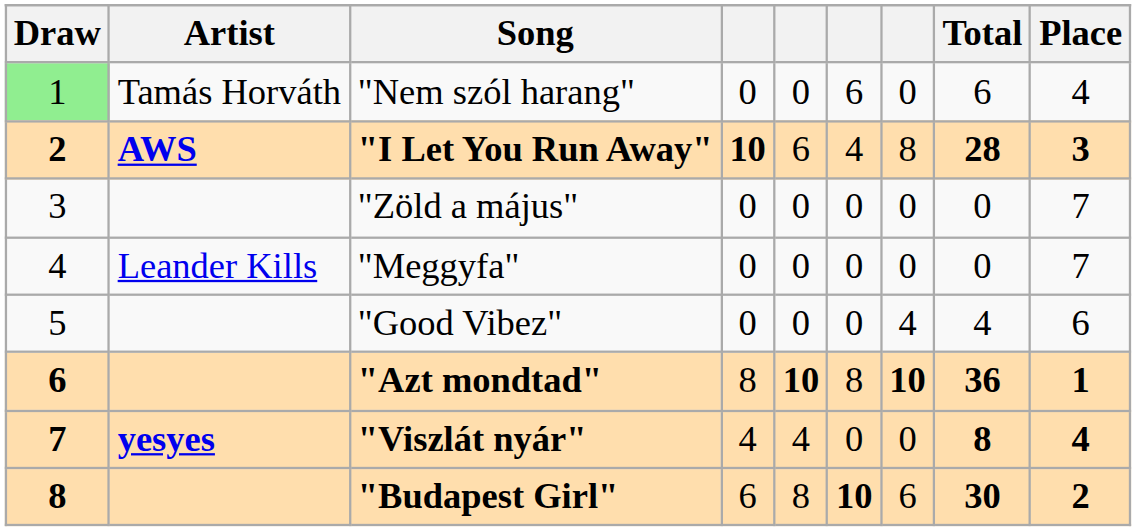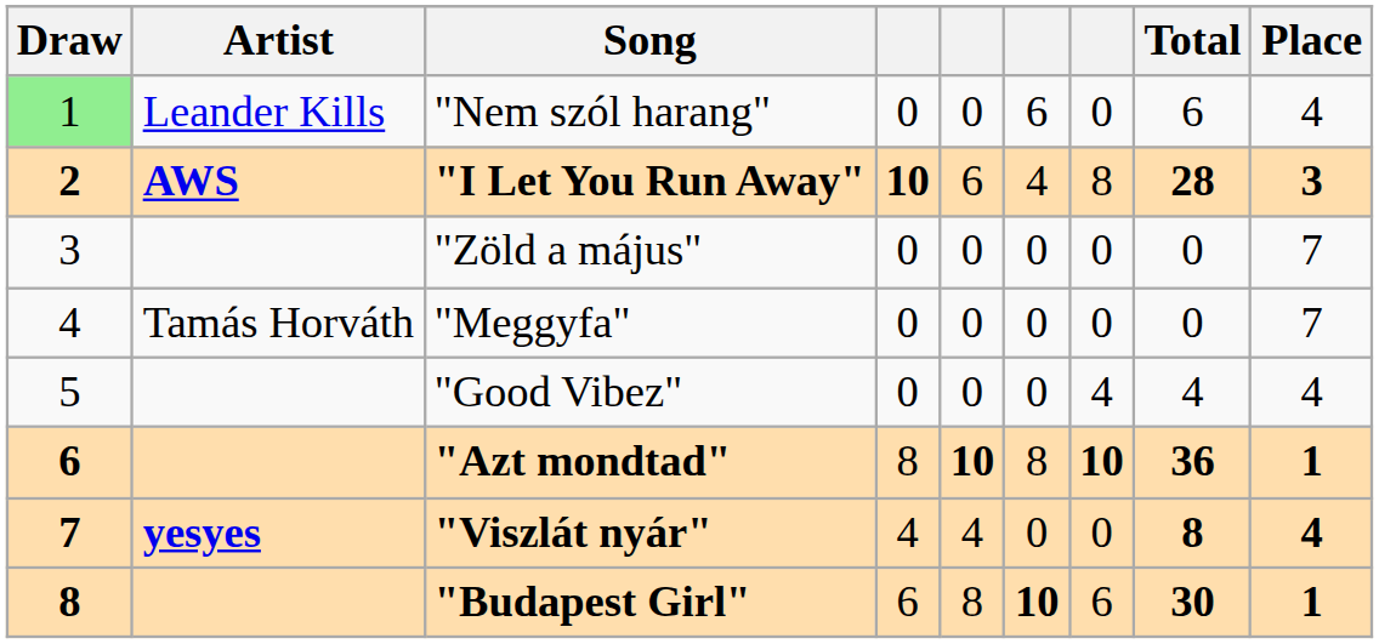 <table class="sortable wikitable" style="margin: 1em auto 1em auto; text-align:center">
 <tr>
 </tr>
 <tr>
 <th>Draw</th>
 <th>Artist</th>
 <th>Song</th>
 <th><small></small></th>
 <th><small></small></th>
 <th><small></small></th>
 <th><small></small></th>
 <th>Total</th>
 <th>Place</th>
 </tr>
 <tr>
 <td style="background: lightgreen;">1</td>
-<td align="left">Tamás Horváth</td>
+<td align="left"><a href='#'>Leander Kills</a></td>
 <td align="left">"Nem szól harang"</td>
 <td>0</td>
 <td>0</td>
 <td>6</td>
 <td>0</td>
 <td>6</td>
 <td>4</td>
 </tr>
 <tr style="background:navajowhite;">
 <td><strong>2</strong></td>
 <td align="left"><strong><a href='#'>AWS</a></strong></td>
 <td align="left"><strong>"I Let You Run Away"</strong></td>
 <td><strong>10</strong></td>
 <td>6</td>
 <td>4</td>
 <td>8</td>
 <td><strong>28</strong></td>
 <td><strong>3</strong></td>
 </tr>
 <tr>
 <td>3</td>
 <td align="left"></td>
 <td align="left">"Zöld a május"</td>
 <td>0</td>
 <td>0</td>
 <td>0</td>
 <td>0</td>
 <td>0</td>
 <td>7</td>
 </tr>
 <tr>
 <td>4</td>
-<td align="left"><a href='#'>Leander Kills</a></td>
+<td align="left">Tamás Horváth</td>
 <td align="left">"Meggyfa"</td>
 <td>0</td>
 <td>0</td>
 <td>0</td>
 <td>0</td>
 <td>0</td>
 <td>7</td>
 </tr>
 <tr>
 <td>5</td>
 <td align="left"></td>
 <td align="left">"Good Vibez"</td>
 <td>0</td>
 <td>0</td>
 <td>0</td>
 <td>4</td>
 <td>4</td>
-<td>6</td>
+<td>4</td>
 </tr>
 <tr style="background:navajowhite;">
 <td><strong>6</strong></td>
 <td align="left"><strong></strong></td>
 <td align="left"><strong>"Azt mondtad"</strong></td>
 <td>8</td>
 <td><strong>10</strong></td>
 <td>8</td>
 <td><strong>10</strong></td>
 <td><strong>36</strong></td>
 <td><strong>1</strong></td>
 </tr>
 <tr style="background:navajowhite;">
 <td><strong>7</strong></td>
 <td align="left"><strong><a href='#'>yesyes</a></strong></td>
 <td align="left"><strong>"Viszlát nyár"</strong></td>
 <td>4</td>
 <td>4</td>
 <td>0</td>
 <td>0</td>
 <td><strong>8</strong></td>
 <td><strong>4</strong></td>
 </tr>
 <tr style="background:navajowhite;">
 <td><strong>8</strong></td>
 <td align="left"><strong></strong></td>
 <td align="left"><strong>"Budapest Girl"</strong></td>
 <td>6</td>
 <td>8</td>
 <td><strong>10</strong></td>
 <td>6</td>
 <td><strong>30</strong></td>
-<td><strong>2</strong></td>
+<td><strong>1</strong></td>
 </tr>
 </table>
